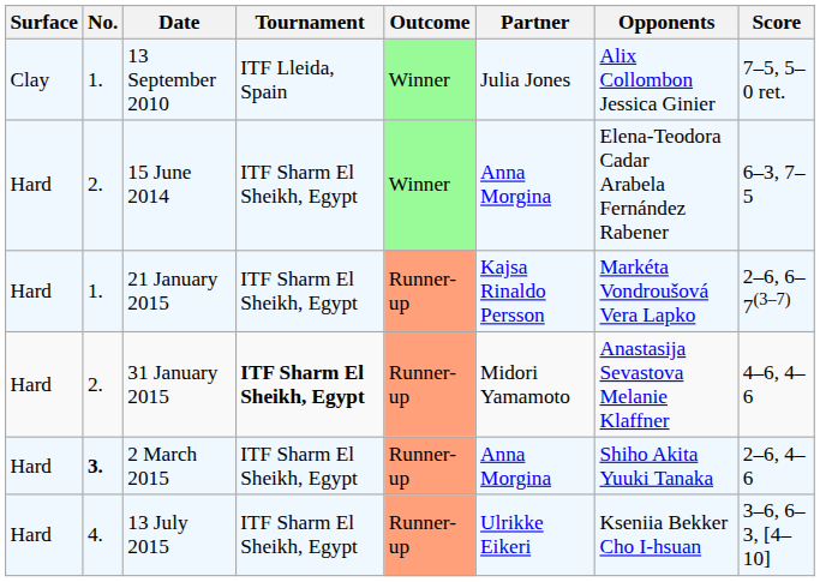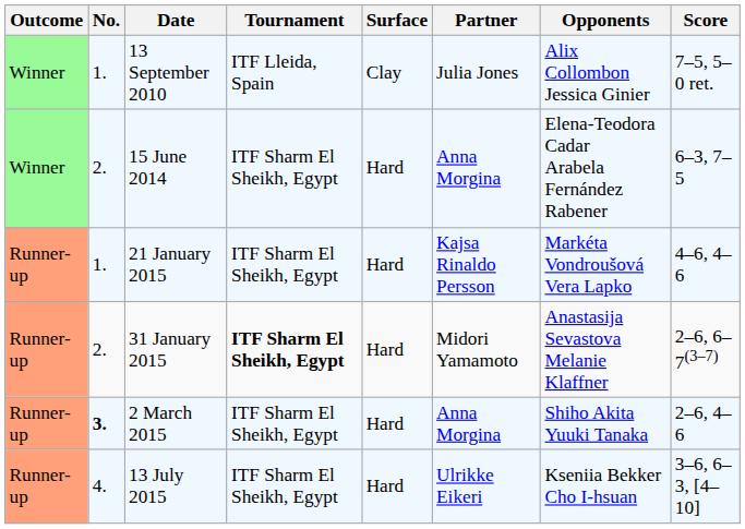 <table class="sortable wikitable" style=font-size:97%>
 <tr>
-<th>Surface</th>
+<th>Outcome</th>
 <th>No.</th>
 <th>Date</th>
 <th>Tournament</th>
-<th>Outcome</th>
+<th>Surface</th>
 <th>Partner</th>
 <th>Opponents</th>
 <th class=unsortable>Score</th>
 </tr>
 <tr style="background:#f0f8ff;">
-<td>Clay</td>
+<td style="background:#98fb98;">Winner</td>
 <td>1.</td>
 <td>13 September 2010</td>
 <td>ITF Lleida, Spain</td>
-<td style="background:#98fb98;">Winner</td>
+<td>Clay</td>
 <td> Julia Jones</td>
 <td> <a href='#'>Alix Collombon</a> <br>  Jessica Ginier</td>
 <td>7–5, 5–0 ret.</td>
 </tr>
 <tr style="background:#f0f8ff;">
-<td>Hard</td>
+<td style="background:#98fb98;">Winner</td>
 <td>2.</td>
 <td>15 June 2014</td>
 <td>ITF Sharm El Sheikh, Egypt</td>
-<td style="background:#98fb98;">Winner</td>
+<td>Hard</td>
 <td> <a href='#'>Anna Morgina</a></td>
 <td> Elena-Teodora Cadar <br>  Arabela Fernández Rabener</td>
 <td>6–3, 7–5</td>
 </tr>
 <tr style="background:#f0f8ff;">
-<td>Hard</td>
+<td style="background:#ffa07a;">Runner-up</td>
 <td>1.</td>
 <td>21 January 2015</td>
 <td>ITF Sharm El Sheikh, Egypt</td>
-<td style="background:#ffa07a;">Runner-up</td>
+<td>Hard</td>
 <td> <a href='#'>Kajsa Rinaldo Persson</a></td>
 <td> <a href='#'>Markéta Vondroušová</a> <br>  <a href='#'>Vera Lapko</a></td>
-<td>2–6, 6–7<sup>(3–7)</sup></td>
+<td>4–6, 4–6</td>
 </tr>
 <tr>
-<td>Hard</td>
+<td style="background:#ffa07a;">Runner-up</td>
 <td>2.</td>
 <td>31 January 2015</td>
 <td><strong>ITF Sharm El Sheikh, Egypt</strong></td>
-<td style="background:#ffa07a;">Runner-up</td>
+<td>Hard</td>
 <td> Midori Yamamoto</td>
 <td> <a href='#'>Anastasija Sevastova</a> <br>  <a href='#'>Melanie Klaffner</a></td>
-<td>4–6, 4–6</td>
+<td>2–6, 6–7<sup>(3–7)</sup></td>
 </tr>
 <tr style="background:#f0f8ff;">
-<td>Hard</td>
+<td style="background:#ffa07a;">Runner-up</td>
 <td><strong>3.</strong></td>
 <td>2 March 2015</td>
 <td>ITF Sharm El Sheikh, Egypt</td>
-<td style="background:#ffa07a;">Runner-up</td>
+<td>Hard</td>
 <td> <a href='#'>Anna Morgina</a></td>
 <td> <a href='#'>Shiho Akita</a> <br>  <a href='#'>Yuuki Tanaka</a></td>
 <td>2–6, 4–6</td>
 </tr>
 <tr style="background:#f0f8ff;">
-<td>Hard</td>
+<td style="background:#ffa07a;">Runner-up</td>
 <td>4.</td>
 <td>13 July 2015</td>
 <td>ITF Sharm El Sheikh, Egypt</td>
-<td style="background:#ffa07a;">Runner-up</td>
+<td>Hard</td>
 <td> <a href='#'>Ulrikke Eikeri</a></td>
 <td> Kseniia Bekker <br>  <a href='#'>Cho I-hsuan</a></td>
 <td>3–6, 6–3, [4–10]</td>
 </tr>
 </table>
